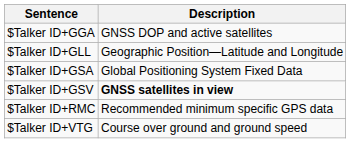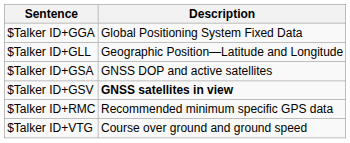 <table class="wikitable">
 <tr>
 <th>Sentence</th>
 <th>Description</th>
 </tr>
 <tr>
 <td>$Talker ID+GGA</td>
-<td>GNSS DOP and active satellites</td>
+<td>Global Positioning System Fixed Data</td>
 </tr>
 <tr>
 <td>$Talker ID+GLL</td>
 <td>Geographic Position—Latitude and Longitude</td>
 </tr>
 <tr>
 <td>$Talker ID+GSA</td>
-<td>Global Positioning System Fixed Data</td>
+<td>GNSS DOP and active satellites</td>
 </tr>
 <tr>
 <td>$Talker ID+GSV</td>
 <td><strong>GNSS satellites in view</strong></td>
 </tr>
 <tr>
 <td>$Talker ID+RMC</td>
 <td>Recommended minimum specific GPS data</td>
 </tr>
 <tr>
 <td>$Talker ID+VTG</td>
 <td>Course over ground and ground speed</td>
 </tr>
 </table>
